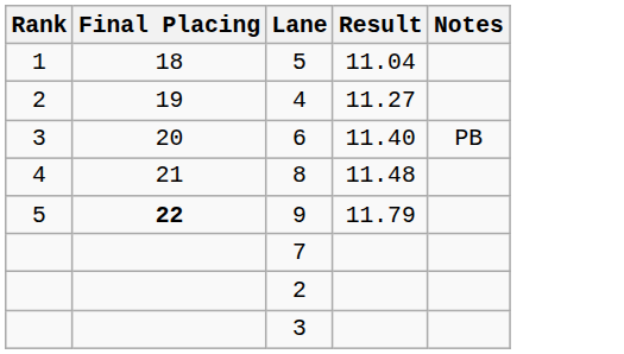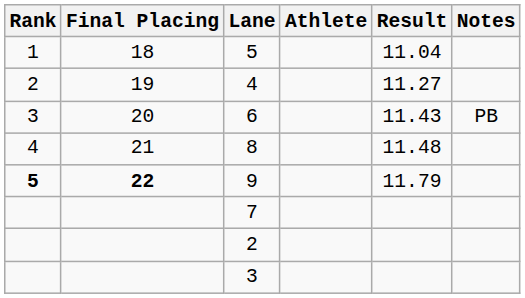 <table class="wikitable sortable" style="text-align:center">
 <tr>
 <th>Rank</th>
 <th>Final Placing</th>
 <th>Lane</th>
+<th>Athlete</th>
 <th>Result</th>
 <th>Notes</th>
 </tr>
 <tr>
 <td>1</td>
 <td>18</td>
 <td>5</td>
+<td align=left></td>
 <td>11.04</td>
 <td></td>
 </tr>
 <tr>
 <td>2</td>
 <td>19</td>
 <td>4</td>
+<td align=left></td>
 <td>11.27</td>
 <td></td>
 </tr>
 <tr>
 <td>3</td>
 <td>20</td>
 <td>6</td>
-<td>11.40</td>
+<td align=left></td>
+<td>11.43</td>
 <td>PB</td>
 </tr>
 <tr>
 <td>4</td>
 <td>21</td>
 <td>8</td>
+<td align=left></td>
 <td>11.48</td>
 <td></td>
 </tr>
 <tr>
-<td>5</td>
+<td><strong>5</strong></td>
 <td><strong>22</strong></td>
 <td>9</td>
+<td align=left></td>
 <td>11.79</td>
 <td></td>
 </tr>
 <tr>
 <td></td>
 <td></td>
 <td>7</td>
+<td align=left></td>
 <td></td>
 <td></td>
 </tr>
 <tr>
 <td></td>
 <td></td>
 <td>2</td>
+<td align=left></td>
 <td></td>
 <td></td>
 </tr>
 <tr>
 <td></td>
 <td></td>
 <td>3</td>
+<td align=left></td>
 <td></td>
 <td></td>
 </tr>
 </table>
